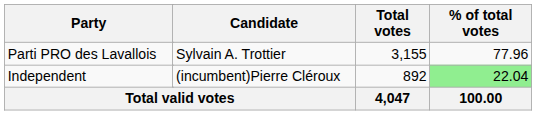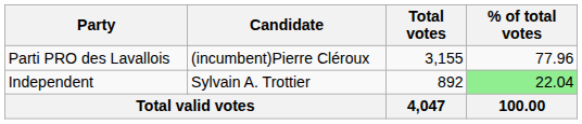 <table style="width:600px;" class="wikitable">
 <tr style="background-color:#E9E9E9">
 <th colspan="2" style="width: 200px">Party</th>
 <th colspan="1" style="width: 200px">Candidate</th>
 <th align="right">Total votes</th>
 <th align="right">% of total votes</th>
 </tr>
 <tr>
 <td colspan="2" align="left">Parti PRO des Lavallois</td>
-<td align="left">Sylvain A. Trottier</td>
+<td align="left">(incumbent)Pierre Cléroux</td>
 <td align="right">3,155</td>
 <td align="right">77.96</td>
 </tr>
 <tr>
 <td colspan="2" align="left">Independent</td>
-<td align="left">(incumbent)Pierre Cléroux</td>
+<td align="left">Sylvain A. Trottier</td>
 <td align="right">892</td>
 <td align="right" style="background: lightgreen;">22.04</td>
 </tr>
 <tr bgcolor="#EEEEEE">
 <th colspan="3"  align="left">Total valid votes</th>
 <th align="right">4,047</th>
 <th align="right">100.00</th>
 </tr>
 </table>
